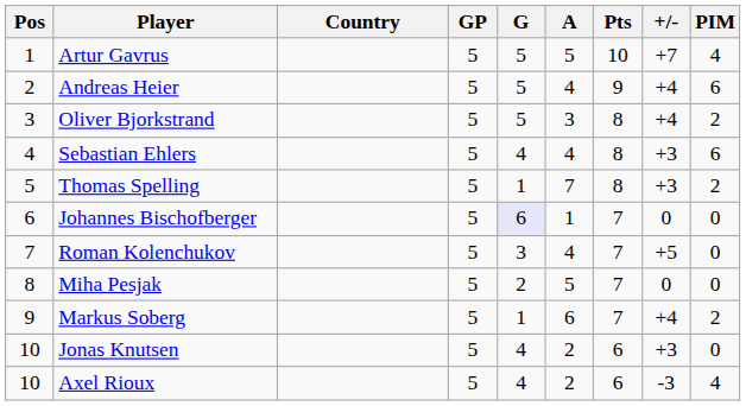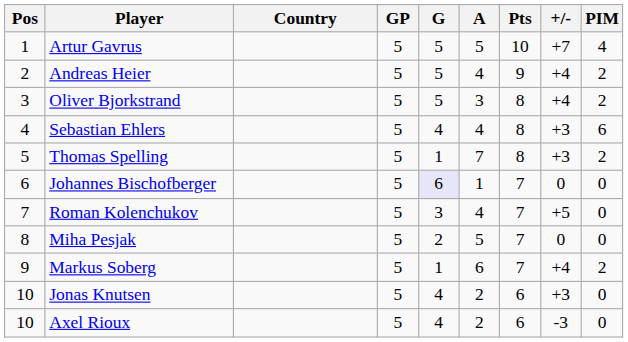 <table class="wikitable sortable" style="text-align: center;">
 <tr>
 <th width=30>Pos</th>
 <th width=165>Player</th>
 <th width=125>Country</th>
 <th width=30>GP</th>
 <th width=30>G</th>
 <th width=30>A</th>
 <th width=30>Pts</th>
 <th width=30>+/-</th>
 <th width=30>PIM</th>
 </tr>
 <tr>
 <td>1</td>
 <td align=left><a href='#'>Artur Gavrus</a></td>
 <td align=left></td>
 <td>5</td>
 <td>5</td>
 <td>5</td>
 <td>10</td>
 <td>+7</td>
 <td>4</td>
 </tr>
 <tr>
 <td>2</td>
 <td align=left><a href='#'>Andreas Heier</a></td>
 <td align=left></td>
 <td>5</td>
 <td>5</td>
 <td>4</td>
 <td>9</td>
 <td>+4</td>
-<td>6</td>
+<td>2</td>
 </tr>
 <tr>
 <td>3</td>
 <td align=left><a href='#'>Oliver Bjorkstrand</a></td>
 <td align=left></td>
 <td>5</td>
 <td>5</td>
 <td>3</td>
 <td>8</td>
 <td>+4</td>
 <td>2</td>
 </tr>
 <tr>
 <td>4</td>
 <td align=left><a href='#'>Sebastian Ehlers</a></td>
 <td align=left></td>
 <td>5</td>
 <td>4</td>
 <td>4</td>
 <td>8</td>
 <td>+3</td>
 <td>6</td>
 </tr>
 <tr>
 <td>5</td>
 <td align=left><a href='#'>Thomas Spelling</a></td>
 <td align=left></td>
 <td>5</td>
 <td>1</td>
 <td>7</td>
 <td>8</td>
 <td>+3</td>
 <td>2</td>
 </tr>
 <tr>
 <td>6</td>
 <td align=left><a href='#'>Johannes Bischofberger</a></td>
 <td align=left></td>
 <td>5</td>
 <td style="background: lavender;">6</td>
 <td>1</td>
 <td>7</td>
 <td>0</td>
 <td>0</td>
 </tr>
 <tr>
 <td>7</td>
 <td align=left><a href='#'>Roman Kolenchukov</a></td>
 <td align=left></td>
 <td>5</td>
 <td>3</td>
 <td>4</td>
 <td>7</td>
 <td>+5</td>
 <td>0</td>
 </tr>
 <tr>
 <td>8</td>
 <td align=left><a href='#'>Miha Pesjak</a></td>
 <td align=left></td>
 <td>5</td>
 <td>2</td>
 <td>5</td>
 <td>7</td>
 <td>0</td>
 <td>0</td>
 </tr>
 <tr>
 <td>9</td>
 <td align=left><a href='#'>Markus Soberg</a></td>
 <td align=left></td>
 <td>5</td>
 <td>1</td>
 <td>6</td>
 <td>7</td>
 <td>+4</td>
 <td>2</td>
 </tr>
 <tr>
 <td>10</td>
 <td align=left><a href='#'>Jonas Knutsen</a></td>
 <td align=left></td>
 <td>5</td>
 <td>4</td>
 <td>2</td>
 <td>6</td>
 <td>+3</td>
 <td>0</td>
 </tr>
 <tr>
 <td>10</td>
 <td align=left><a href='#'>Axel Rioux</a></td>
 <td align=left></td>
 <td>5</td>
 <td>4</td>
 <td>2</td>
 <td>6</td>
 <td>-3</td>
-<td>4</td>
+<td>0</td>
 </tr>
 </table>
